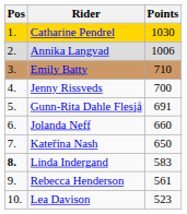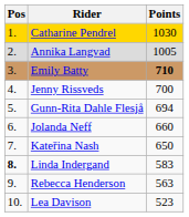 <table style="background: #f9f9f9" class=wikitable>
 <tr>
 <th>Pos</th>
 <th>Rider</th>
 <th>Points</th>
 </tr>
 <tr bgcolor=gold>
 <td>1.</td>
 <td> <a href='#'>Catharine Pendrel</a></td>
 <td align=center>1030</td>
 </tr>
 <tr bgcolor=DCDCDC>
 <td>2.</td>
 <td> <a href='#'>Annika Langvad</a></td>
-<td align=center>1006</td>
+<td align=center>1005</td>
 </tr>
 <tr bgcolor=CC9966>
 <td>3.</td>
 <td> <a href='#'>Emily Batty</a></td>
-<td align=center>710</td>
+<td align=center><strong>710</strong></td>
 </tr>
 <tr>
 <td>4.</td>
 <td> <a href='#'>Jenny Rissveds</a></td>
 <td align=center>700</td>
 </tr>
 <tr>
 <td>5.</td>
 <td> <a href='#'>Gunn-Rita Dahle Flesjå</a></td>
-<td align=center>691</td>
+<td align=center>694</td>
 </tr>
 <tr>
 <td>6.</td>
 <td> <a href='#'>Jolanda Neff</a></td>
 <td align=center>660</td>
 </tr>
 <tr>
 <td>7.</td>
 <td> <a href='#'>Kateřina Nash</a></td>
 <td align=center>650</td>
 </tr>
 <tr>
 <td><strong>8.</strong></td>
 <td> <a href='#'>Linda Indergand</a></td>
 <td align=center>583</td>
 </tr>
 <tr>
 <td>9.</td>
 <td> <a href='#'>Rebecca Henderson</a></td>
-<td align=center>561</td>
+<td align=center>563</td>
 </tr>
 <tr>
 <td>10.</td>
 <td> <a href='#'>Lea Davison</a></td>
 <td align=center>523</td>
 </tr>
 </table>
